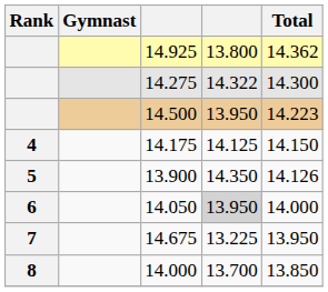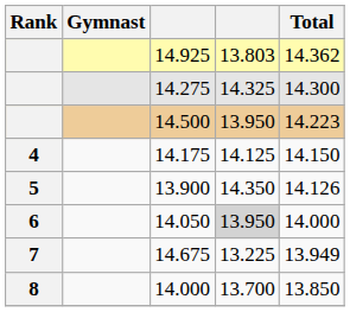 <table class="wikitable sortable" style="text-align:center; font-size:95%">
 <tr>
 <th scope=col>Rank</th>
 <th scope=col>Gymnast</th>
 <th scope=col></th>
 <th scope=col></th>
 <th scope=col>Total</th>
 </tr>
 <tr bgcolor=fffcaf>
 <th scope=row style="text-align:center"></th>
 <td align=left></td>
 <td>14.925</td>
-<td>13.800</td>
+<td>13.803</td>
 <td>14.362</td>
 </tr>
 <tr bgcolor=e5e5e5>
 <th scope=row style="text-align:center"></th>
 <td align=left></td>
 <td>14.275</td>
-<td>14.322</td>
+<td>14.325</td>
 <td>14.300</td>
 </tr>
 <tr bgcolor=eecc99>
 <th scope=row style="text-align:center"></th>
 <td align=left></td>
 <td>14.500</td>
 <td>13.950</td>
 <td>14.223</td>
 </tr>
 <tr>
 <th scope=row style="text-align:center">4</th>
 <td align=left></td>
 <td>14.175</td>
 <td>14.125</td>
 <td>14.150</td>
 </tr>
 <tr>
 <th scope=row style="text-align:center">5</th>
 <td align=left></td>
 <td>13.900</td>
 <td>14.350</td>
 <td>14.126</td>
 </tr>
 <tr>
 <th scope=row style="text-align:center">6</th>
 <td align=left></td>
 <td>14.050</td>
 <td style="background: lightgrey;">13.950</td>
 <td>14.000</td>
 </tr>
 <tr>
 <th scope=row style="text-align:center">7</th>
 <td align=left></td>
 <td>14.675</td>
 <td>13.225</td>
-<td>13.950</td>
+<td>13.949</td>
 </tr>
 <tr>
 <th scope=row style="text-align:center">8</th>
 <td align=left></td>
 <td>14.000</td>
 <td>13.700</td>
 <td>13.850</td>
 </tr>
 <tr>
 </tr>
 </table>
